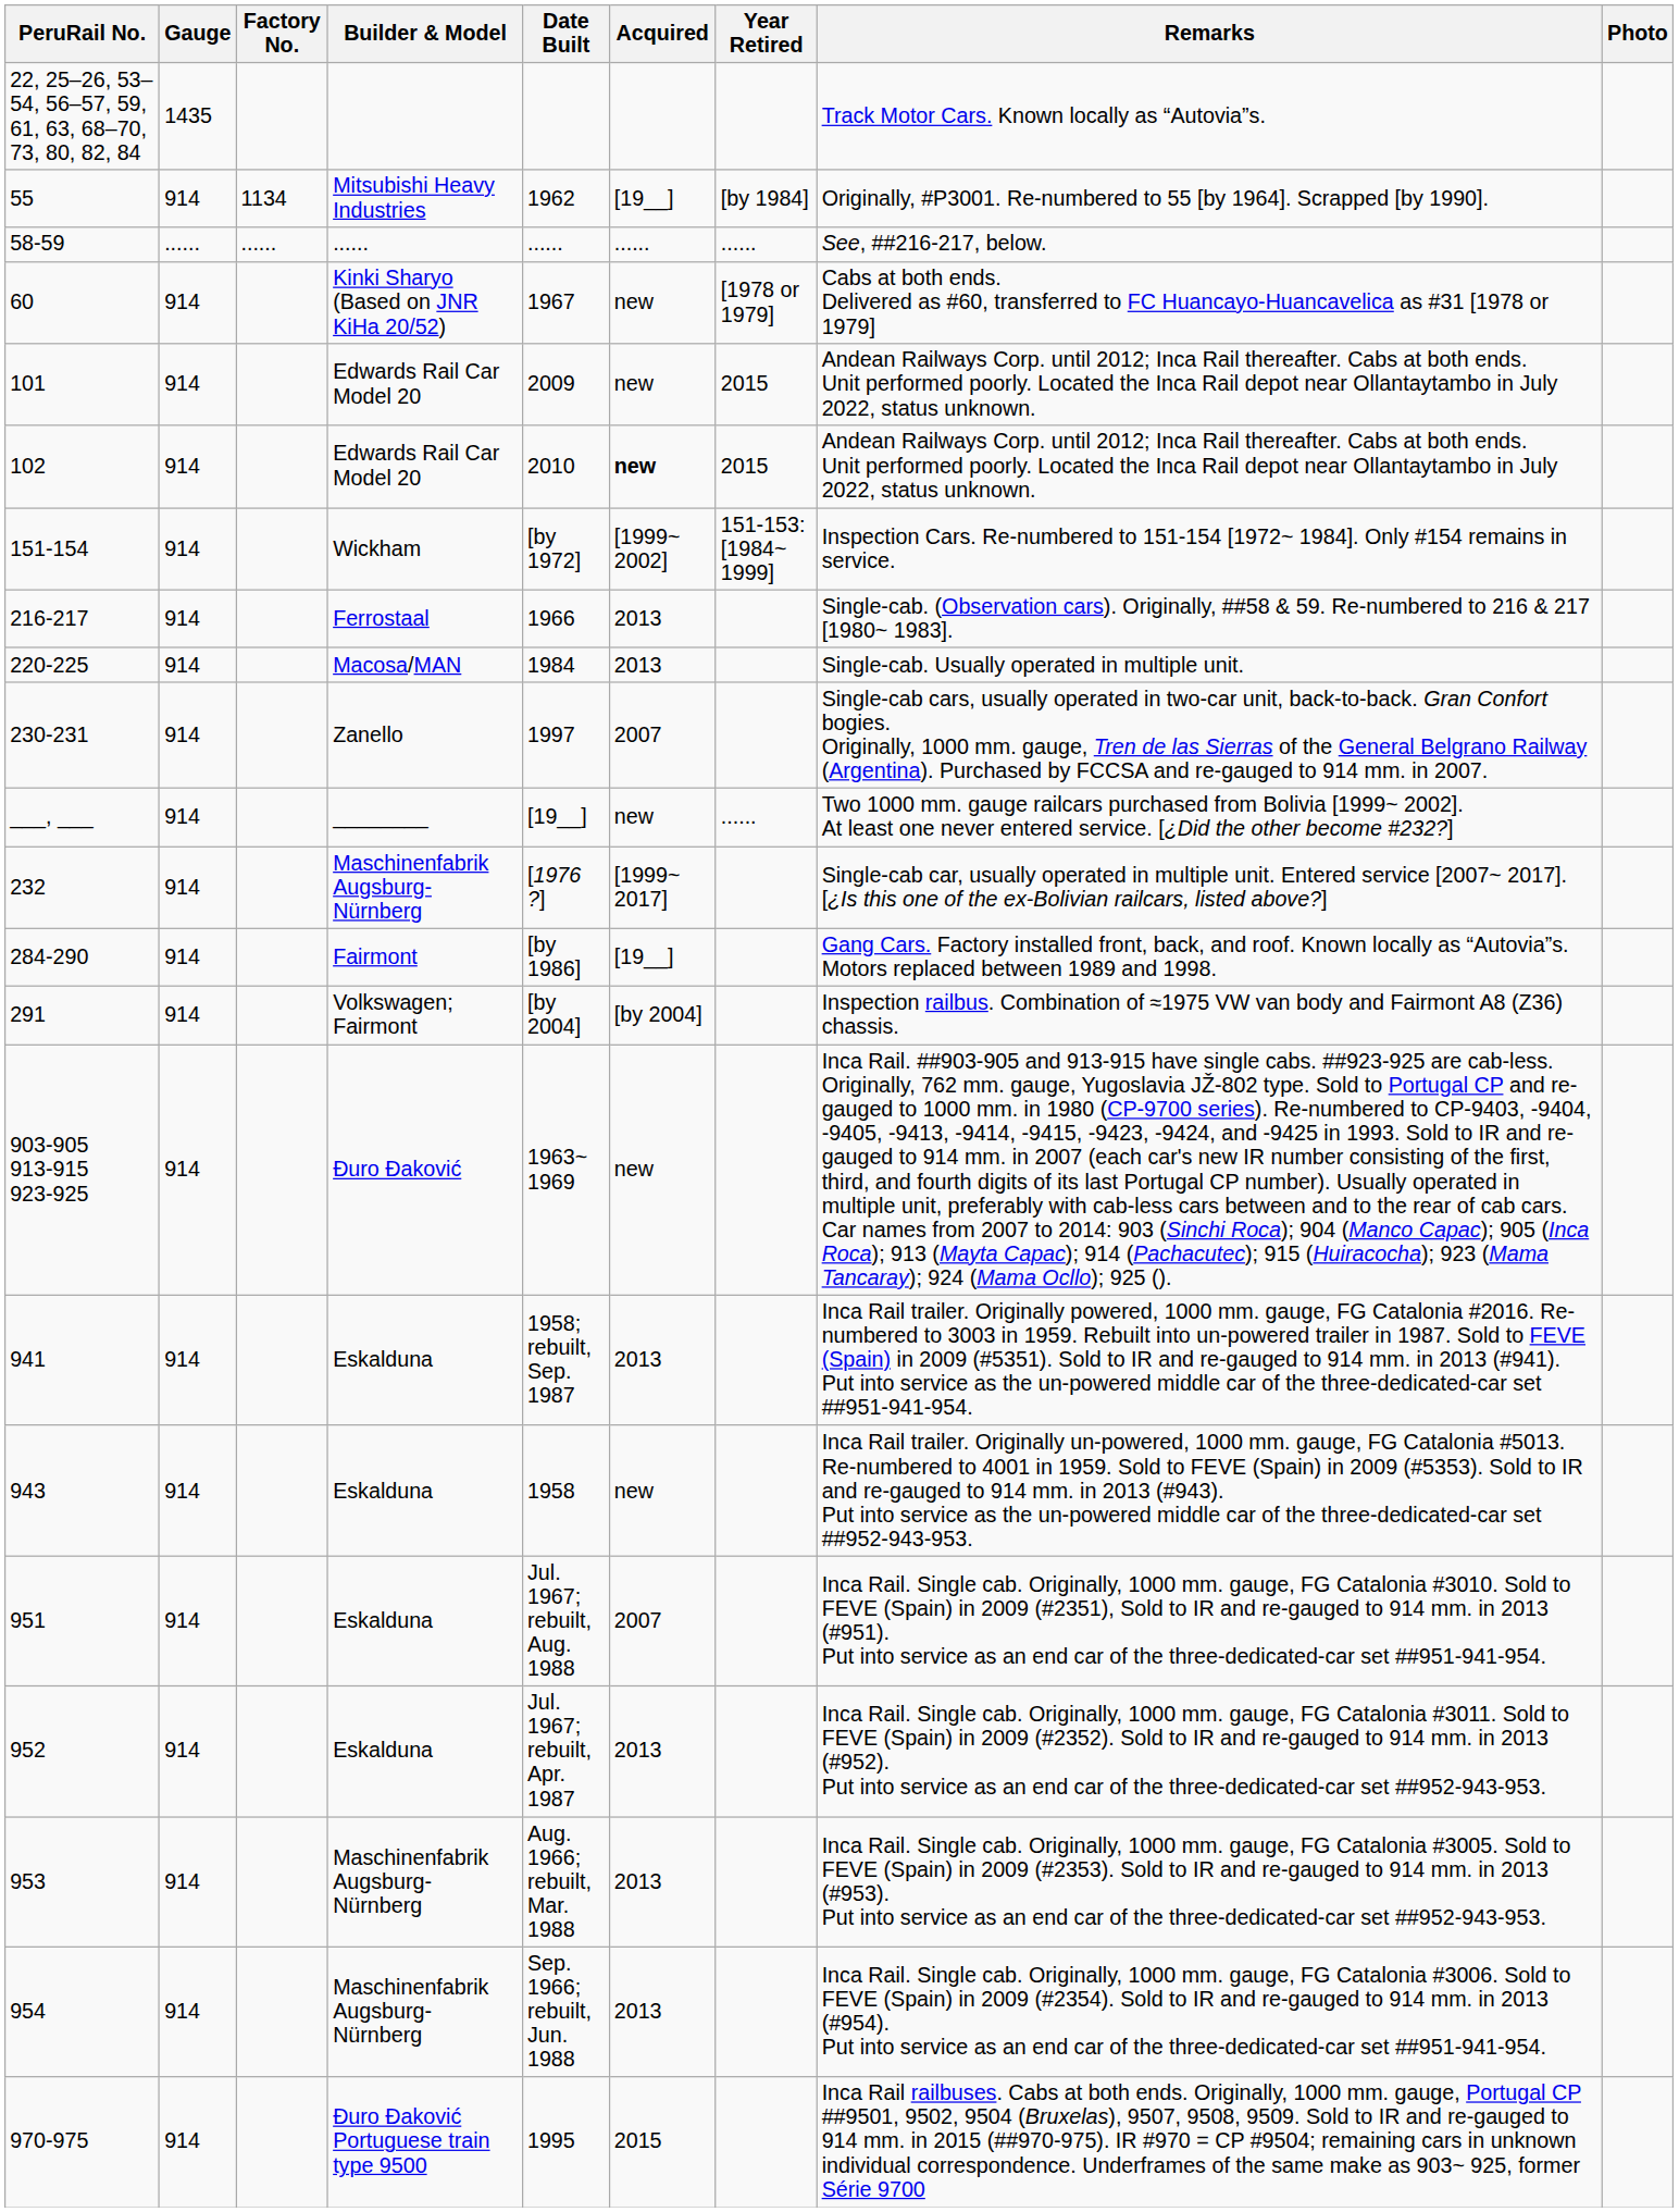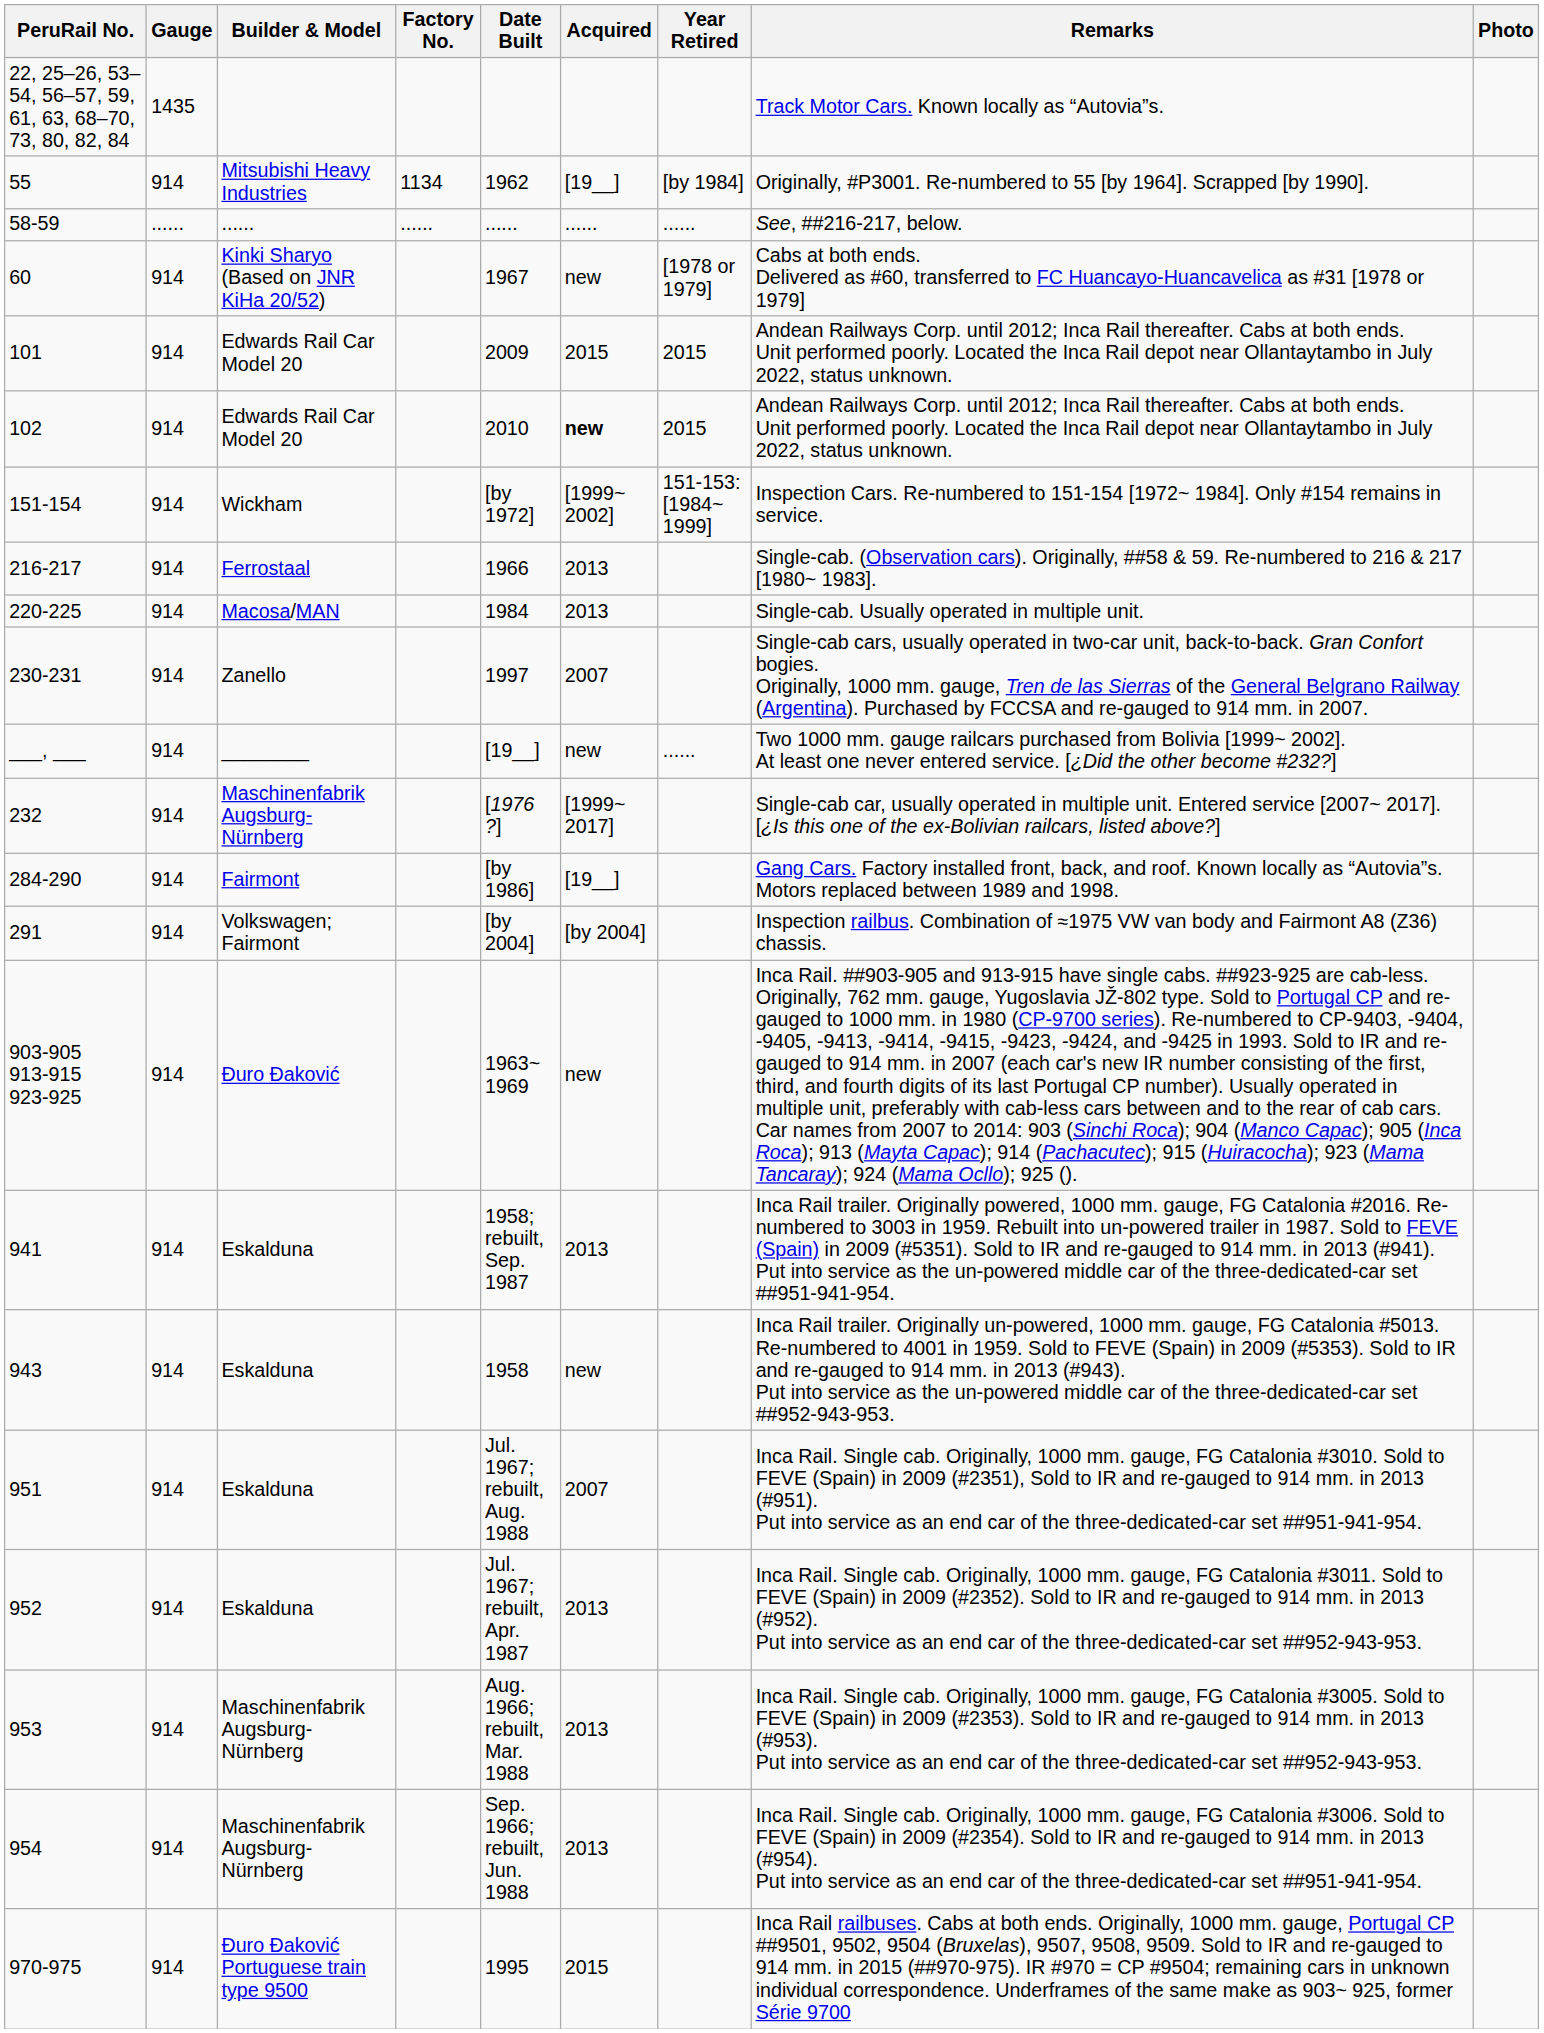 <table class="wikitable">
 <tr>
 <th>PeruRail No.</th>
 <th>Gauge</th>
+<th>Builder & Model</th>
 <th>Factory No.</th>
-<th>Builder & Model</th>
 <th>Date Built</th>
 <th>Acquired</th>
 <th>Year Retired</th>
 <th>Remarks</th>
 <th>Photo</th>
 </tr>
 <tr>
 <td>22, 25–26, 53–54, 56–57, 59, 61, 63, 68–70, 73, 80, 82, 84</td>
 <td>1435</td>
 <td></td>
 <td></td>
 <td></td>
 <td></td>
 <td></td>
 <td><a href='#'>Track Motor Cars.</a>  Known locally as “Autovia”s.</td>
 <td></td>
 </tr>
 <tr>
 <td>55</td>
 <td>914</td>
+<td><a href='#'>Mitsubishi Heavy Industries</a></td>
 <td>1134</td>
-<td><a href='#'>Mitsubishi Heavy Industries</a></td>
 <td>1962</td>
 <td>[19__]</td>
 <td>[by 1984]</td>
 <td>Originally, #P3001.  Re-numbered to 55 [by 1964].  Scrapped [by 1990].</td>
 <td></td>
 </tr>
 <tr>
 <td>58-59</td>
 <td>......</td>
 <td>......</td>
 <td>......</td>
 <td>......</td>
 <td>......</td>
 <td>......</td>
 <td><em>See</em>, ##216-217, below.</td>
 <td></td>
 </tr>
 <tr>
 <td>60</td>
 <td>914</td>
+<td><a href='#'>Kinki Sharyo</a><br>(Based on <a href='#'>JNR KiHa 20/52</a>)</td>
 <td></td>
-<td><a href='#'>Kinki Sharyo</a><br>(Based on <a href='#'>JNR KiHa 20/52</a>)</td>
 <td>1967</td>
 <td>new</td>
 <td>[1978 or 1979]</td>
 <td>Cabs at both ends.<br>Delivered as #60, transferred to <a href='#'>FC Huancayo-Huancavelica</a> as #31 [1978 or 1979]</td>
 <td></td>
 </tr>
 <tr>
 <td>101</td>
 <td>914</td>
+<td>Edwards Rail Car Model 20</td>
 <td></td>
-<td>Edwards Rail Car Model 20</td>
 <td>2009</td>
-<td>new</td>
+<td>2015</td>
 <td>2015</td>
 <td>Andean Railways Corp. until 2012; Inca Rail thereafter.  Cabs at both ends.<br>Unit performed poorly.  Located the Inca Rail depot near Ollantaytambo in July 2022, status unknown.</td>
 <td></td>
 </tr>
 <tr>
 <td>102</td>
 <td>914</td>
+<td>Edwards Rail Car Model 20</td>
 <td></td>
-<td>Edwards Rail Car Model 20</td>
 <td>2010</td>
 <td><strong>new</strong></td>
 <td>2015</td>
 <td>Andean Railways Corp. until 2012; Inca Rail thereafter.  Cabs at both ends.<br>Unit performed poorly.  Located the Inca Rail depot near Ollantaytambo in July 2022, status unknown.</td>
 <td></td>
 </tr>
 <tr>
 <td>151-154</td>
 <td>914</td>
+<td>Wickham</td>
 <td></td>
-<td>Wickham</td>
 <td>[by 1972]</td>
 <td>[1999~ 2002]</td>
 <td>151-153: [1984~ 1999]</td>
 <td>Inspection Cars.  Re-numbered to 151-154 [1972~ 1984].  Only #154 remains in service.</td>
 <td></td>
 </tr>
 <tr>
 <td>216-217</td>
 <td>914</td>
+<td><a href='#'>Ferrostaal</a></td>
 <td></td>
-<td><a href='#'>Ferrostaal</a></td>
 <td>1966</td>
 <td>2013</td>
 <td></td>
 <td>Single-cab.  (<a href='#'>Observation cars</a>).  Originally, ##58 & 59.  Re-numbered to 216 & 217 [1980~ 1983].</td>
 <td></td>
 </tr>
 <tr>
 <td>220-225</td>
 <td>914</td>
+<td><a href='#'>Macosa</a>/<a href='#'>MAN</a></td>
 <td></td>
-<td><a href='#'>Macosa</a>/<a href='#'>MAN</a></td>
 <td>1984</td>
 <td>2013</td>
 <td></td>
 <td>Single-cab.  Usually operated in multiple unit.</td>
 <td></td>
 </tr>
 <tr>
 <td>230-231</td>
 <td>914</td>
+<td>Zanello</td>
 <td></td>
-<td>Zanello</td>
 <td>1997</td>
 <td>2007</td>
 <td></td>
 <td>Single-cab cars, usually operated in two-car unit, back-to-back.  <em>Gran Confort</em> bogies.<br>Originally, 1000 mm. gauge, <em><a href='#'>Tren de las Sierras</a></em> of the <a href='#'>General Belgrano Railway</a> (<a href='#'>Argentina</a>).  Purchased by FCCSA and re-gauged to 914 mm. in 2007.</td>
 <td></td>
 </tr>
 <tr>
 <td>___, ___</td>
 <td>914</td>
+<td>________</td>
 <td></td>
-<td>________</td>
 <td>[19__]</td>
 <td>new</td>
 <td>......</td>
 <td>Two 1000 mm. gauge railcars purchased from Bolivia [1999~ 2002].<br>At least one never entered service.  [<em>¿Did the other become #232?</em>]</td>
 <td></td>
 </tr>
 <tr>
 <td>232</td>
 <td>914</td>
+<td><a href='#'>Maschinenfabrik Augsburg-Nürnberg</a></td>
 <td></td>
-<td><a href='#'>Maschinenfabrik Augsburg-Nürnberg</a></td>
 <td>[<em>1976 ?</em>]</td>
 <td>[1999~ 2017]</td>
 <td></td>
 <td>Single-cab car, usually operated in multiple unit.  Entered service [2007~ 2017].  [<em>¿Is this one of the ex-Bolivian railcars, listed above?</em>]</td>
 <td></td>
 </tr>
 <tr>
 <td>284-290</td>
 <td>914</td>
+<td><a href='#'>Fairmont</a></td>
 <td></td>
-<td><a href='#'>Fairmont</a></td>
 <td>[by 1986]</td>
 <td>[19__]</td>
 <td></td>
 <td><a href='#'>Gang Cars.</a>  Factory installed front, back, and roof.  Known locally as “Autovia”s.  Motors replaced between 1989 and 1998.</td>
 <td></td>
 </tr>
 <tr>
 <td>291</td>
 <td>914</td>
+<td>Volkswagen;<br>Fairmont</td>
 <td></td>
-<td>Volkswagen;<br>Fairmont</td>
 <td>[by 2004]</td>
 <td>[by 2004]</td>
 <td></td>
 <td>Inspection <a href='#'>railbus</a>.  Combination of ≈1975 VW van body and Fairmont A8 (Z36) chassis.</td>
 <td></td>
 </tr>
 <tr>
 <td>903-905<br>913-915<br>923-925</td>
 <td>914</td>
+<td><a href='#'>Đuro Đaković</a></td>
 <td></td>
-<td><a href='#'>Đuro Đaković</a></td>
 <td>1963~ 1969</td>
 <td>new</td>
 <td></td>
 <td>Inca Rail.  ##903-905 and 913-915 have single cabs.  ##923-925 are cab-less.  Originally, 762 mm. gauge, Yugoslavia JŽ-802 type.  Sold to <a href='#'>Portugal CP</a> and re-gauged to 1000 mm. in 1980 (<a href='#'>CP-9700 series</a>).  Re-numbered to CP-9403, -9404, -9405, -9413, -9414, -9415, -9423, -9424, and -9425 in 1993.  Sold to IR and re-gauged to 914 mm. in 2007 (each car's new IR number consisting of the first, third, and fourth digits of its last Portugal CP number).  Usually operated in multiple unit, preferably with cab-less cars between and to the rear of cab cars.<br>Car names from 2007 to 2014: 903 (<em><a href='#'>Sinchi Roca</a></em>); 904 (<em><a href='#'>Manco Capac</a></em>); 905 (<em><a href='#'>Inca Roca</a></em>); 913 (<em><a href='#'>Mayta Capac</a></em>); 914 (<em><a href='#'>Pachacutec</a></em>); 915 (<em><a href='#'>Huiracocha</a></em>); 923 (<em><a href='#'>Mama Tancaray</a></em>); 924 (<em><a href='#'>Mama Ocllo</a></em>); 925 (<em></em>).</td>
 <td></td>
 </tr>
 <tr>
 <td>941</td>
 <td>914</td>
+<td>Eskalduna</td>
 <td></td>
-<td>Eskalduna</td>
 <td>1958;<br>rebuilt, Sep. 1987</td>
 <td>2013</td>
 <td></td>
 <td>Inca Rail trailer.  Originally powered, 1000 mm. gauge, FG Catalonia #2016.  Re-numbered to 3003 in 1959.  Rebuilt into un-powered trailer in 1987.  Sold to <a href='#'>FEVE (Spain)</a> in 2009 (#5351).  Sold to IR and re-gauged to 914 mm. in 2013 (#941).<br>Put into service as the un-powered middle car of the three-dedicated-car set ##951-941-954.</td>
 <td></td>
 </tr>
 <tr>
 <td>943</td>
 <td>914</td>
+<td>Eskalduna</td>
 <td></td>
-<td>Eskalduna</td>
 <td>1958</td>
 <td>new</td>
 <td></td>
 <td>Inca Rail trailer.  Originally un-powered, 1000 mm. gauge, FG Catalonia #5013.  Re-numbered to 4001 in 1959.  Sold to FEVE (Spain) in 2009 (#5353).  Sold to IR and re-gauged to 914 mm. in 2013 (#943).<br>Put into service as the un-powered middle car of the three-dedicated-car set ##952-943-953.</td>
 <td></td>
 </tr>
 <tr>
 <td>951</td>
 <td>914</td>
+<td>Eskalduna</td>
 <td></td>
-<td>Eskalduna</td>
 <td>Jul. 1967;<br>rebuilt, Aug. 1988</td>
 <td>2007</td>
 <td></td>
 <td>Inca Rail.  Single cab.  Originally, 1000 mm. gauge, FG Catalonia #3010.  Sold to FEVE (Spain) in 2009 (#2351),  Sold to IR and re-gauged to 914 mm. in 2013 (#951).<br>Put into service as an end car of the three-dedicated-car set ##951-941-954.</td>
 <td></td>
 </tr>
 <tr>
 <td>952</td>
 <td>914</td>
+<td>Eskalduna</td>
 <td></td>
-<td>Eskalduna</td>
 <td>Jul. 1967;<br>rebuilt, Apr. 1987</td>
 <td>2013</td>
 <td></td>
 <td>Inca Rail.  Single cab.  Originally, 1000 mm. gauge, FG Catalonia #3011.  Sold to FEVE (Spain) in 2009 (#2352).  Sold to IR and re-gauged to 914 mm. in 2013 (#952).<br>Put into service as an end car of the three-dedicated-car set ##952-943-953.</td>
 <td></td>
 </tr>
 <tr>
 <td>953</td>
 <td>914</td>
+<td>Maschinenfabrik Augsburg-Nürnberg</td>
 <td></td>
-<td>Maschinenfabrik Augsburg-Nürnberg</td>
 <td>Aug. 1966;<br>rebuilt, Mar. 1988</td>
 <td>2013</td>
 <td></td>
 <td>Inca Rail.  Single cab.  Originally, 1000 mm. gauge, FG Catalonia #3005.  Sold to FEVE (Spain) in 2009 (#2353).  Sold to IR and re-gauged to 914 mm. in 2013 (#953).<br>Put into service as an end car of the three-dedicated-car set ##952-943-953.</td>
 <td></td>
 </tr>
 <tr>
 <td>954</td>
 <td>914</td>
+<td>Maschinenfabrik Augsburg-Nürnberg</td>
 <td></td>
-<td>Maschinenfabrik Augsburg-Nürnberg</td>
 <td>Sep. 1966;<br>rebuilt, Jun. 1988</td>
 <td>2013</td>
 <td></td>
 <td>Inca Rail.  Single cab.  Originally, 1000 mm. gauge, FG Catalonia #3006.  Sold to FEVE (Spain) in 2009 (#2354).  Sold to IR and re-gauged to 914 mm. in 2013 (#954).<br>Put into service as an end car of the three-dedicated-car set ##951-941-954.</td>
 <td></td>
 </tr>
 <tr>
 <td>970-975</td>
 <td>914</td>
+<td><a href='#'>Đuro Đaković</a> <a href='#'>Portuguese train type 9500</a></td>
 <td></td>
-<td><a href='#'>Đuro Đaković</a> <a href='#'>Portuguese train type 9500</a></td>
 <td>1995</td>
 <td>2015</td>
 <td></td>
 <td>Inca Rail <a href='#'>railbuses</a>. Cabs at both ends.  Originally, 1000 mm. gauge, <a href='#'>Portugal CP</a> ##9501, 9502, 9504 (<em>Bruxelas</em>), 9507, 9508, 9509.  Sold to IR and re-gauged to 914 mm. in 2015 (##970-975).  IR #970 = CP #9504; remaining cars in unknown individual correspondence.  Underframes of the same make as 903~ 925, former <a href='#'>Série 9700</a></td>
 <td></td>
 </tr>
 </table>
